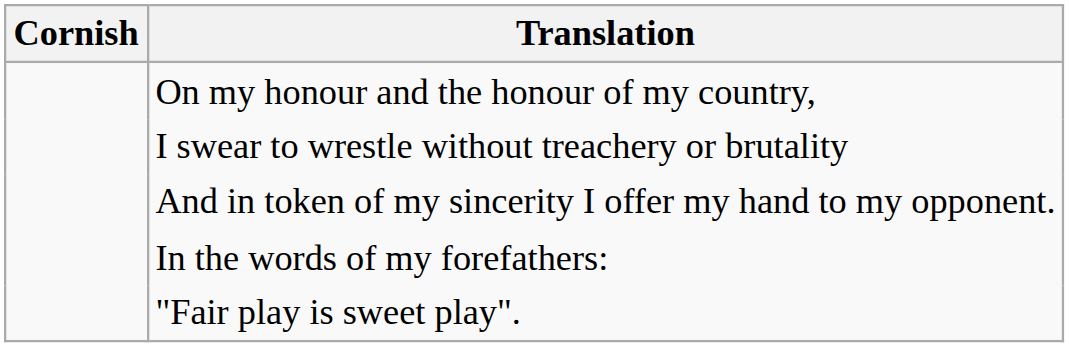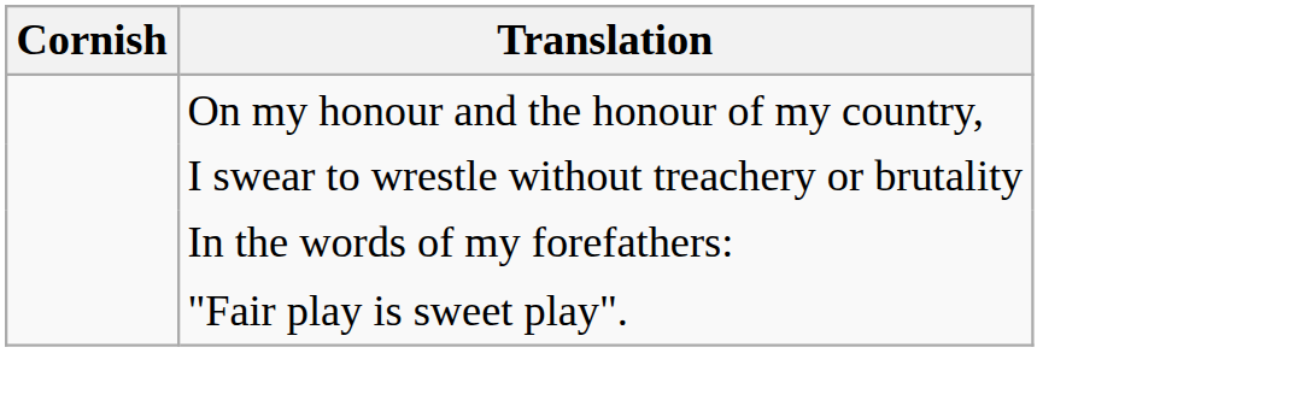 <table class="wikitable">
 <tr>
 <th>Cornish</th>
 <th>Translation</th>
 </tr>
 <tr style="border-bottom-style:hidden;">
 <td></td>
 <td>On my honour and the honour of my country,</td>
 </tr>
 <tr style="border-bottom-style:hidden;">
 <td></td>
 <td>I swear to wrestle without treachery or brutality</td>
 </tr>
 <tr style="border-bottom-style:hidden;">
 <td></td>
-<td>And in token of my sincerity I offer my hand to my opponent.</td>
-</tr>
-<tr style="border-bottom-style:hidden;">
-<td></td>
 <td>In the words of my forefathers:</td>
 </tr>
 <tr>
 <td></td>
 <td>"Fair play is sweet play".</td>
 </tr>
 </table>
